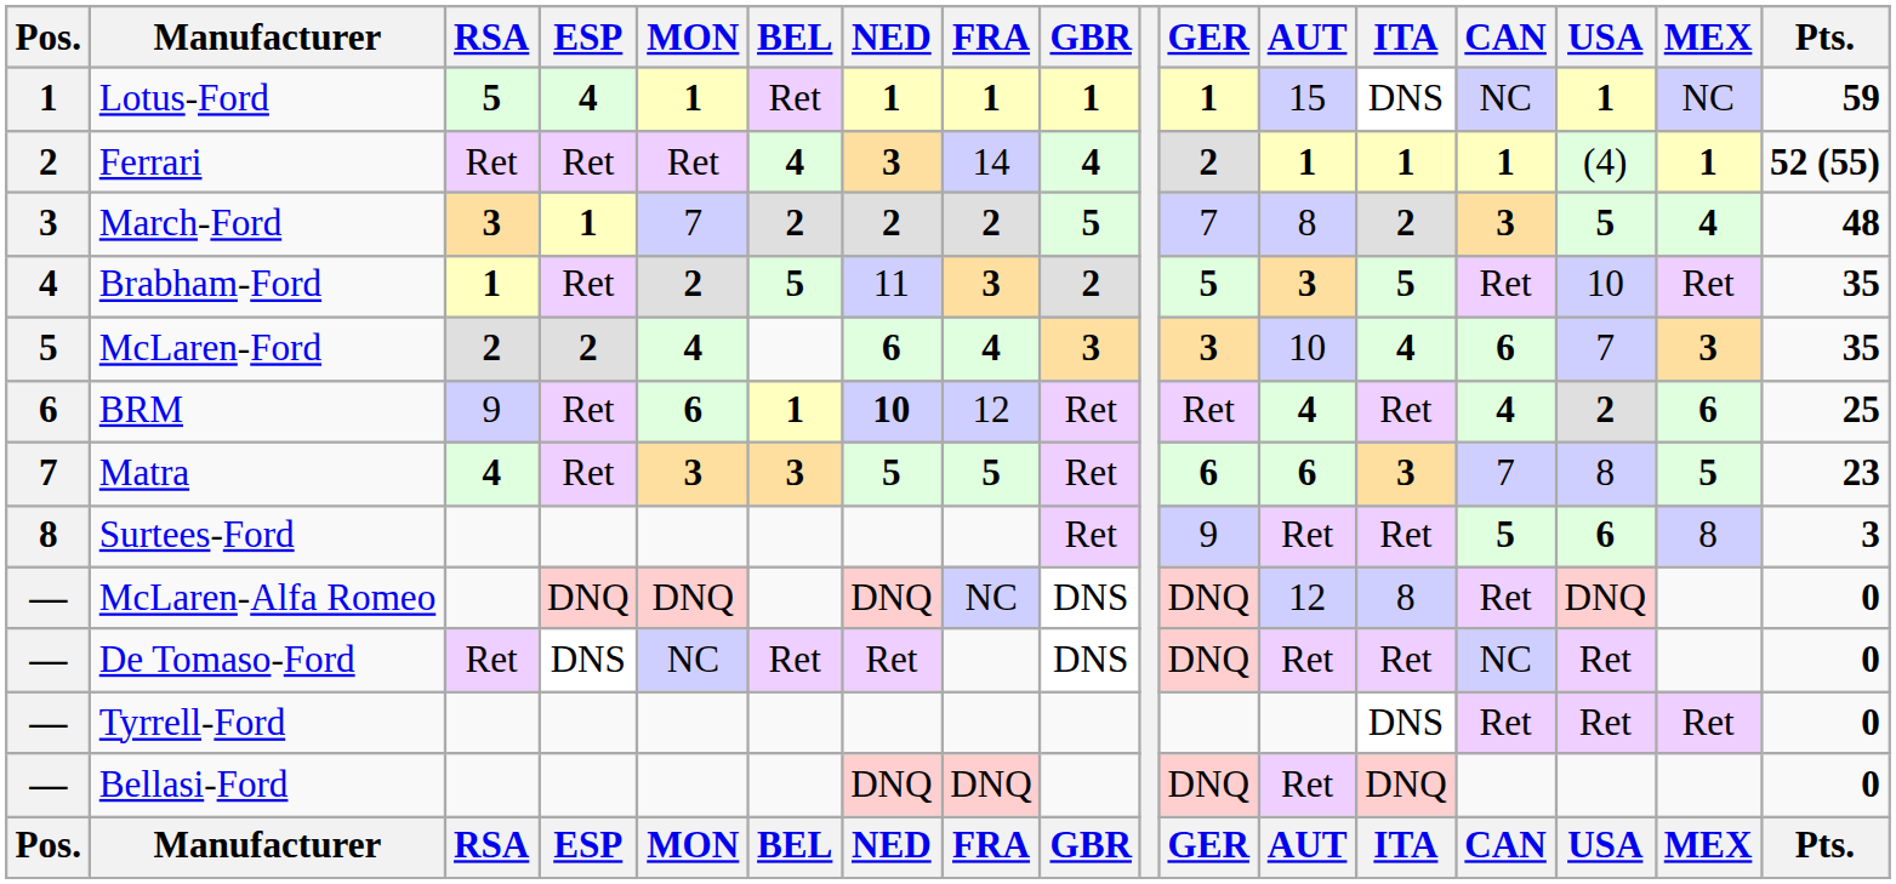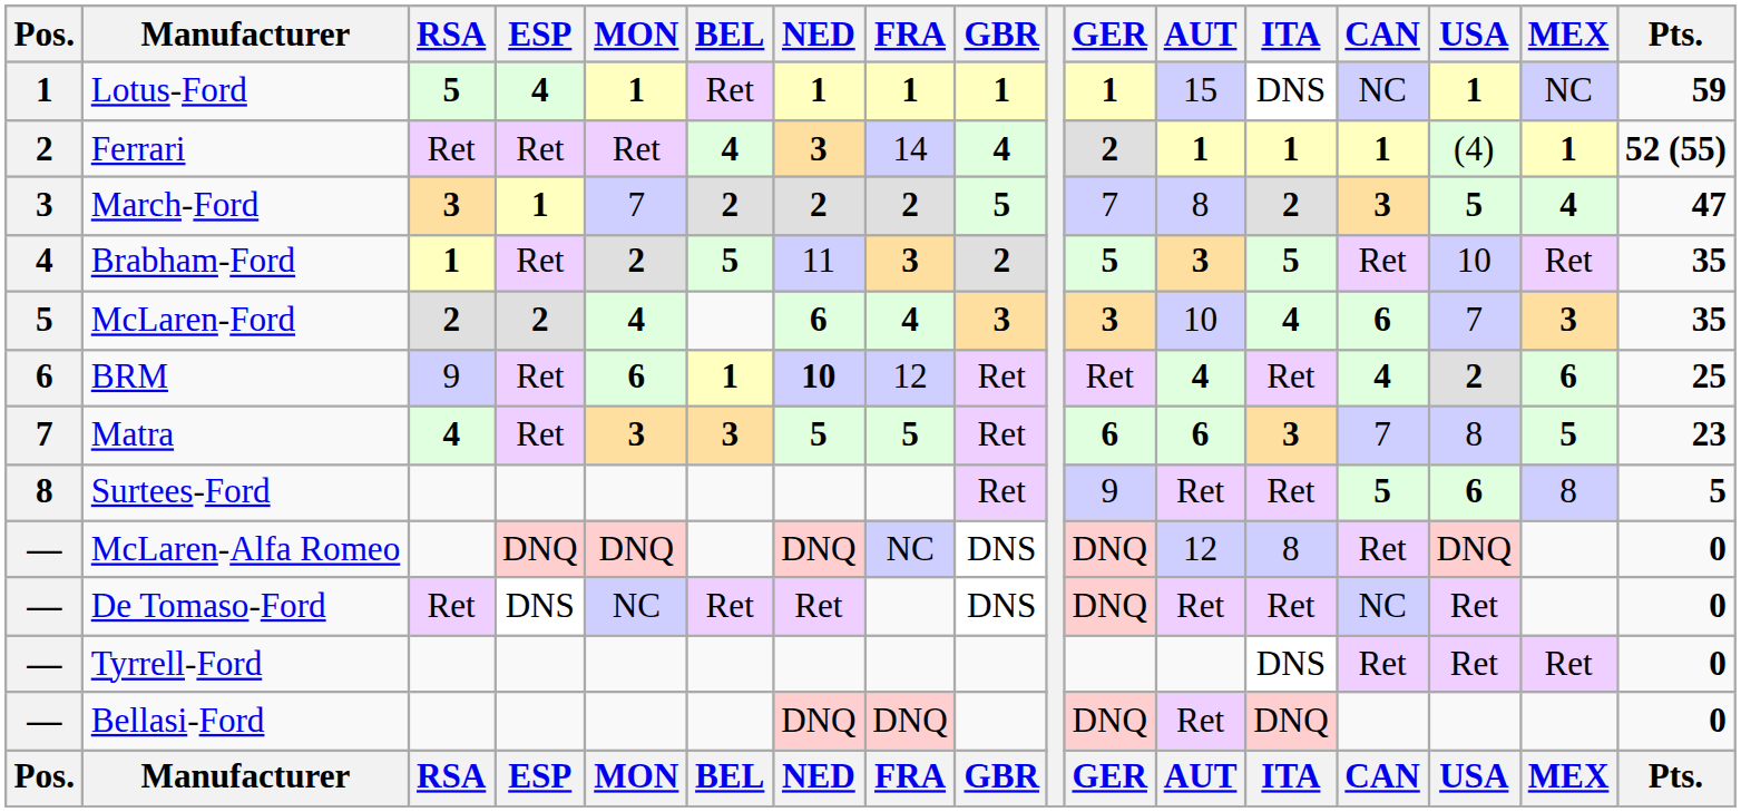 <table class="wikitable" style="font-size: 85%; text-align:center;">
 <tr valign="top">
 <th style="vertical-align:middle;">Pos.</th>
 <th style="vertical-align:middle;">Manufacturer</th>
 <th><a href='#'>RSA</a><br></th>
 <th><a href='#'>ESP</a><br></th>
 <th><a href='#'>MON</a><br></th>
 <th><a href='#'>BEL</a><br></th>
 <th><a href='#'>NED</a><br></th>
 <th><a href='#'>FRA</a><br></th>
 <th><a href='#'>GBR</a><br></th>
 <th rowspan="14"></th>
 <th><a href='#'>GER</a><br></th>
 <th><a href='#'>AUT</a><br></th>
 <th><a href='#'>ITA</a><br></th>
 <th><a href='#'>CAN</a><br></th>
 <th><a href='#'>USA</a><br></th>
 <th><a href='#'>MEX</a><br></th>
 <th style="vertical-align:middle;">Pts.</th>
 </tr>
 <tr>
 <th>1</th>
 <td align="left"> <a href='#'>Lotus</a>-<a href='#'>Ford</a></td>
 <td style="background:#dfffdf;"><strong>5</strong></td>
 <td style="background:#dfffdf;"><strong>4</strong></td>
 <td style="background:#ffffbf;"><strong>1</strong></td>
 <td style="background:#efcfff;">Ret</td>
 <td style="background:#ffffbf;"><strong>1</strong></td>
 <td style="background:#ffffbf;"><strong>1</strong></td>
 <td style="background:#ffffbf;"><strong>1</strong></td>
 <td style="background:#ffffbf;"><strong>1</strong></td>
 <td style="background:#cfcfff;">15</td>
 <td style="background:#fff;">DNS</td>
 <td style="background:#cfcfff;">NC</td>
 <td style="background:#ffffbf;"><strong>1</strong></td>
 <td style="background:#cfcfff;">NC</td>
 <td align="right"><strong>59</strong></td>
 </tr>
 <tr>
 <th>2</th>
 <td align="left"> <a href='#'>Ferrari</a></td>
 <td style="background:#efcfff;">Ret</td>
 <td style="background:#efcfff;">Ret</td>
 <td style="background:#efcfff;">Ret</td>
 <td style="background:#dfffdf;"><strong>4</strong></td>
 <td style="background:#ffdf9f;"><strong>3</strong></td>
 <td style="background:#cfcfff;">14</td>
 <td style="background:#dfffdf;"><strong>4</strong></td>
 <td style="background:#dfdfdf;"><strong>2</strong></td>
 <td style="background:#ffffbf;"><strong>1</strong></td>
 <td style="background:#ffffbf;"><strong>1</strong></td>
 <td style="background:#ffffbf;"><strong>1</strong></td>
 <td style="background:#dfffdf;">(4)</td>
 <td style="background:#ffffbf;"><strong>1</strong></td>
 <td align="right"><strong>52 (55)</strong></td>
 </tr>
 <tr>
 <th>3</th>
 <td align="left"> <a href='#'>March</a>-<a href='#'>Ford</a></td>
 <td style="background:#ffdf9f;"><strong>3</strong></td>
 <td style="background:#ffffbf;"><strong>1</strong></td>
 <td style="background:#cfcfff;">7</td>
 <td style="background:#dfdfdf;"><strong>2</strong></td>
 <td style="background:#dfdfdf;"><strong>2</strong></td>
 <td style="background:#dfdfdf;"><strong>2</strong></td>
 <td style="background:#dfffdf;"><strong>5</strong></td>
 <td style="background:#cfcfff;">7</td>
 <td style="background:#cfcfff;">8</td>
 <td style="background:#dfdfdf;"><strong>2</strong></td>
 <td style="background:#ffdf9f;"><strong>3</strong></td>
 <td style="background:#dfffdf;"><strong>5</strong></td>
 <td style="background:#dfffdf;"><strong>4</strong></td>
-<td align="right"><strong>48</strong></td>
+<td align="right"><strong>47</strong></td>
 </tr>
 <tr>
 <th>4</th>
 <td align="left"> <a href='#'>Brabham</a>-<a href='#'>Ford</a></td>
 <td style="background:#ffffbf;"><strong>1</strong></td>
 <td style="background:#efcfff;">Ret</td>
 <td style="background:#dfdfdf;"><strong>2</strong></td>
 <td style="background:#dfffdf;"><strong>5</strong></td>
 <td style="background:#cfcfff;">11</td>
 <td style="background:#ffdf9f;"><strong>3</strong></td>
 <td style="background:#dfdfdf;"><strong>2</strong></td>
 <td style="background:#dfffdf;"><strong>5</strong></td>
 <td style="background:#ffdf9f;"><strong>3</strong></td>
 <td style="background:#dfffdf;"><strong>5</strong></td>
 <td style="background:#efcfff;">Ret</td>
 <td style="background:#cfcfff;">10</td>
 <td style="background:#efcfff;">Ret</td>
 <td align="right"><strong>35</strong></td>
 </tr>
 <tr>
 <th>5</th>
 <td align="left"> <a href='#'>McLaren</a>-<a href='#'>Ford</a></td>
 <td style="background:#dfdfdf;"><strong>2</strong></td>
 <td style="background:#dfdfdf;"><strong>2</strong></td>
 <td style="background:#dfffdf;"><strong>4</strong></td>
 <td></td>
 <td style="background:#dfffdf;"><strong>6</strong></td>
 <td style="background:#dfffdf;"><strong>4</strong></td>
 <td style="background:#ffdf9f;"><strong>3</strong></td>
 <td style="background:#ffdf9f;"><strong>3</strong></td>
 <td style="background:#cfcfff;">10</td>
 <td style="background:#dfffdf;"><strong>4</strong></td>
 <td style="background:#dfffdf;"><strong>6</strong></td>
 <td style="background:#cfcfff;">7</td>
 <td style="background:#ffdf9f;"><strong>3</strong></td>
 <td align="right"><strong>35</strong></td>
 </tr>
 <tr>
 <th>6</th>
 <td align="left"> <a href='#'>BRM</a></td>
 <td style="background:#cfcfff;">9</td>
 <td style="background:#efcfff;">Ret</td>
 <td style="background:#dfffdf;"><strong>6</strong></td>
 <td style="background:#ffffbf;"><strong>1</strong></td>
 <td style="background:#cfcfff;"><strong>10</strong></td>
 <td style="background:#cfcfff;">12</td>
 <td style="background:#efcfff;">Ret</td>
 <td style="background:#efcfff;">Ret</td>
 <td style="background:#dfffdf;"><strong>4</strong></td>
 <td style="background:#efcfff;">Ret</td>
 <td style="background:#dfffdf;"><strong>4</strong></td>
 <td style="background:#dfdfdf;"><strong>2</strong></td>
 <td style="background:#dfffdf;"><strong>6</strong></td>
 <td align="right"><strong>25</strong></td>
 </tr>
 <tr>
 <th>7</th>
 <td align="left"> <a href='#'>Matra</a></td>
 <td style="background:#dfffdf;"><strong>4</strong></td>
 <td style="background:#efcfff;">Ret</td>
 <td style="background:#ffdf9f;"><strong>3</strong></td>
 <td style="background:#ffdf9f;"><strong>3</strong></td>
 <td style="background:#dfffdf;"><strong>5</strong></td>
 <td style="background:#dfffdf;"><strong>5</strong></td>
 <td style="background:#efcfff;">Ret</td>
 <td style="background:#dfffdf;"><strong>6</strong></td>
 <td style="background:#dfffdf;"><strong>6</strong></td>
 <td style="background:#ffdf9f;"><strong>3</strong></td>
 <td style="background:#cfcfff;">7</td>
 <td style="background:#cfcfff;">8</td>
 <td style="background:#dfffdf;"><strong>5</strong></td>
 <td align="right"><strong>23</strong></td>
 </tr>
 <tr>
 <th>8</th>
 <td align="left"> <a href='#'>Surtees</a>-<a href='#'>Ford</a></td>
 <td></td>
 <td></td>
 <td></td>
 <td></td>
 <td></td>
 <td></td>
 <td style="background:#efcfff;">Ret</td>
 <td style="background:#cfcfff;">9</td>
 <td style="background:#efcfff;">Ret</td>
 <td style="background:#efcfff;">Ret</td>
 <td style="background:#dfffdf;"><strong>5</strong></td>
 <td style="background:#dfffdf;"><strong>6</strong></td>
 <td style="background:#cfcfff;">8</td>
-<td align="right"><strong>3</strong></td>
+<td align="right"><strong>5</strong></td>
 </tr>
 <tr>
 <th>—</th>
 <td align="left"> <a href='#'>McLaren</a>-<a href='#'>Alfa Romeo</a></td>
 <td></td>
 <td style="background:#ffcfcf;">DNQ</td>
 <td style="background:#ffcfcf;">DNQ</td>
 <td></td>
 <td style="background:#ffcfcf;">DNQ</td>
 <td style="background:#cfcfff;">NC</td>
 <td style="background:#fff;">DNS</td>
 <td style="background:#ffcfcf;">DNQ</td>
 <td style="background:#cfcfff;">12</td>
 <td style="background:#cfcfff;">8</td>
 <td style="background:#efcfff;">Ret</td>
 <td style="background:#ffcfcf;">DNQ</td>
 <td></td>
 <td align="right"><strong>0</strong></td>
 </tr>
 <tr>
 <th>—</th>
 <td align="left"> <a href='#'>De Tomaso</a>-<a href='#'>Ford</a></td>
 <td style="background:#efcfff;">Ret</td>
 <td style="background:#fff;">DNS</td>
 <td style="background:#cfcfff;">NC</td>
 <td style="background:#efcfff;">Ret</td>
 <td style="background:#efcfff;">Ret</td>
 <td></td>
 <td style="background:#fff;">DNS</td>
 <td style="background:#ffcfcf;">DNQ</td>
 <td style="background:#efcfff;">Ret</td>
 <td style="background:#efcfff;">Ret</td>
 <td style="background:#cfcfff;">NC</td>
 <td style="background:#efcfff;">Ret</td>
 <td></td>
 <td align="right"><strong>0</strong></td>
 </tr>
 <tr>
 <th>—</th>
 <td align="left"> <a href='#'>Tyrrell</a>-<a href='#'>Ford</a></td>
 <td></td>
 <td></td>
 <td></td>
 <td></td>
 <td></td>
 <td></td>
 <td></td>
 <td></td>
 <td></td>
 <td style="background:#fff;">DNS</td>
 <td style="background:#efcfff;">Ret</td>
 <td style="background:#efcfff;">Ret</td>
 <td style="background:#efcfff;">Ret</td>
 <td align="right"><strong>0</strong></td>
 </tr>
 <tr>
 <th>—</th>
 <td align="left"> <a href='#'>Bellasi</a>-<a href='#'>Ford</a></td>
 <td></td>
 <td></td>
 <td></td>
 <td></td>
 <td style="background:#ffcfcf;">DNQ</td>
 <td style="background:#ffcfcf;">DNQ</td>
 <td></td>
 <td style="background:#ffcfcf;">DNQ</td>
 <td style="background:#efcfff;">Ret</td>
 <td style="background:#ffcfcf;">DNQ</td>
 <td></td>
 <td></td>
 <td></td>
 <td align="right"><strong>0</strong></td>
 </tr>
 <tr valign="top">
 <th style="vertical-align:middle;">Pos.</th>
 <th style="vertical-align:middle;">Manufacturer</th>
 <th><a href='#'>RSA</a><br></th>
 <th><a href='#'>ESP</a><br></th>
 <th><a href='#'>MON</a><br></th>
 <th><a href='#'>BEL</a><br></th>
 <th><a href='#'>NED</a><br></th>
 <th><a href='#'>FRA</a><br></th>
 <th><a href='#'>GBR</a><br></th>
 <th><a href='#'>GER</a><br></th>
 <th><a href='#'>AUT</a><br></th>
 <th><a href='#'>ITA</a><br></th>
 <th><a href='#'>CAN</a><br></th>
 <th><a href='#'>USA</a><br></th>
 <th><a href='#'>MEX</a><br></th>
 <th style="vertical-align:middle;">Pts.</th>
 </tr>
 </table>
